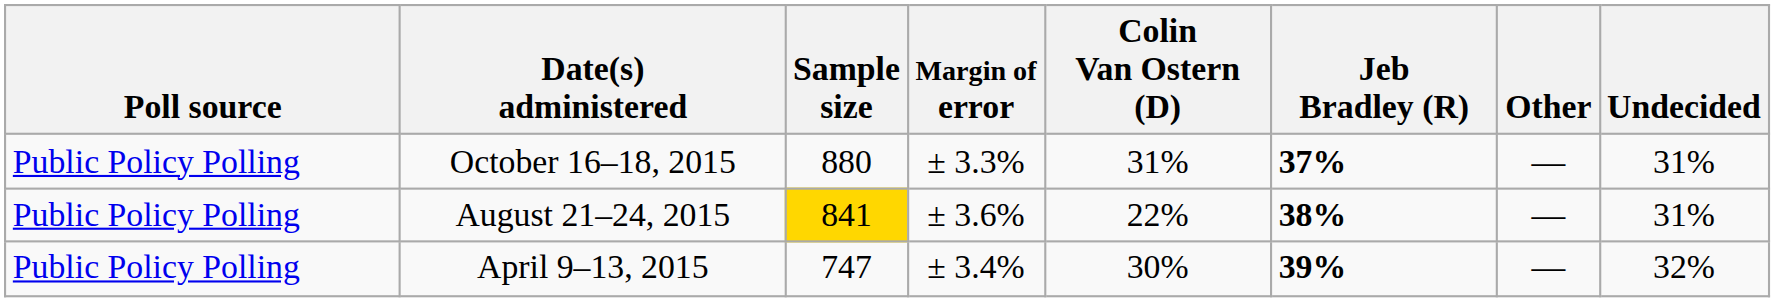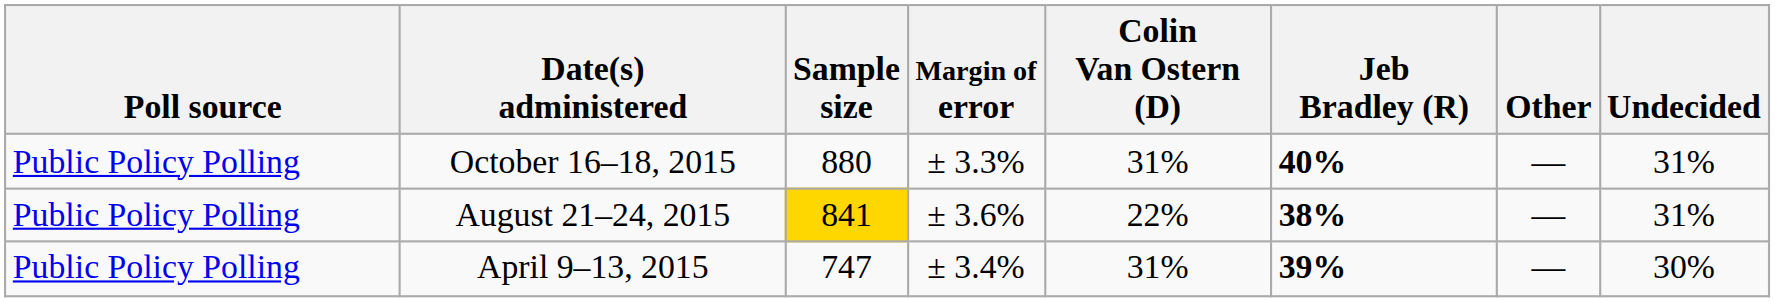 <table class="wikitable">
 <tr valign= bottom>
 <th style="width:180px;">Poll source</th>
 <th style="width:175px;">Date(s)<br>administered</th>
 <th class=small>Sample<br>size</th>
 <th><small>Margin of</small><br>error</th>
 <th style="width:100px;">Colin<br>Van Ostern (D)</th>
 <th style="width:100px;">Jeb<br>Bradley (R)</th>
 <th>Other</th>
 <th>Undecided</th>
 </tr>
 <tr>
 <td><a href='#'>Public Policy Polling</a></td>
 <td align=center>October 16–18, 2015</td>
 <td align=center>880</td>
 <td align=center>± 3.3%</td>
 <td align=center>31%</td>
-<td><strong>37%</strong></td>
+<td><strong>40%</strong></td>
 <td align=center>—</td>
 <td align=center>31%</td>
 </tr>
 <tr>
 <td><a href='#'>Public Policy Polling</a></td>
 <td align=center>August 21–24, 2015</td>
 <td align=center style="background: gold;">841</td>
 <td align=center>± 3.6%</td>
 <td align=center>22%</td>
 <td><strong>38%</strong></td>
 <td align=center>—</td>
 <td align=center>31%</td>
 </tr>
 <tr>
 <td><a href='#'>Public Policy Polling</a></td>
 <td align=center>April 9–13, 2015</td>
 <td align=center>747</td>
 <td align=center>± 3.4%</td>
-<td align=center>30%</td>
+<td align=center>31%</td>
 <td><strong>39%</strong></td>
 <td align=center>—</td>
-<td align=center>32%</td>
+<td align=center>30%</td>
 </tr>
 </table>
